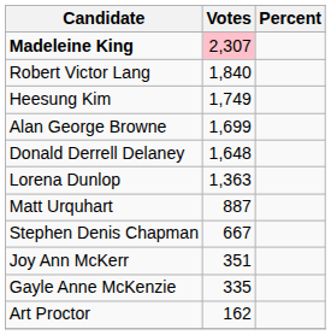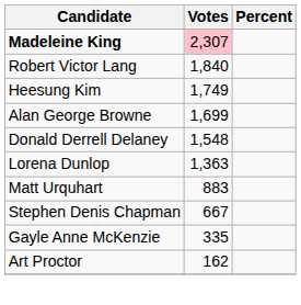 <table class="wikitable">
 <tr>
 <th>Candidate</th>
 <th>Votes</th>
 <th>Percent</th>
 </tr>
 <tr>
 <td style="font-weight:bold;">Madeleine King</td>
 <td style="background: pink; text-align:right;">2,307</td>
 <td style="text-align:right;"></td>
 </tr>
 <tr>
 <td>Robert Victor Lang</td>
 <td style="text-align:right;">1,840</td>
 <td style="text-align:right;"></td>
 </tr>
 <tr>
 <td>Heesung Kim</td>
 <td style="text-align:right;">1,749</td>
 <td style="text-align:right;"></td>
 </tr>
 <tr>
 <td>Alan George Browne</td>
 <td style="text-align:right;">1,699</td>
 <td style="text-align:right;"></td>
 </tr>
 <tr>
 <td>Donald Derrell Delaney</td>
-<td style="text-align:right;">1,648</td>
+<td style="text-align:right;">1,548</td>
 <td style="text-align:right;"></td>
 </tr>
 <tr>
 <td>Lorena Dunlop</td>
 <td style="text-align:right;">1,363</td>
 <td style="text-align:right;"></td>
 </tr>
 <tr>
 <td>Matt Urquhart</td>
-<td style="text-align:right;">887</td>
+<td style="text-align:right;">883</td>
 <td style="text-align:right;"></td>
 </tr>
 <tr>
 <td>Stephen Denis Chapman</td>
 <td style="text-align:right;">667</td>
-<td style="text-align:right;"></td>
-</tr>
-<tr>
-<td>Joy Ann McKerr</td>
-<td style="text-align:right;">351</td>
 <td style="text-align:right;"></td>
 </tr>
 <tr>
 <td>Gayle Anne McKenzie</td>
 <td style="text-align:right;">335</td>
 <td style="text-align:right;"></td>
 </tr>
 <tr>
 <td>Art Proctor</td>
 <td style="text-align:right;">162</td>
 <td style="text-align:right;"></td>
 </tr>
 <tr>
 </tr>
 </table>
